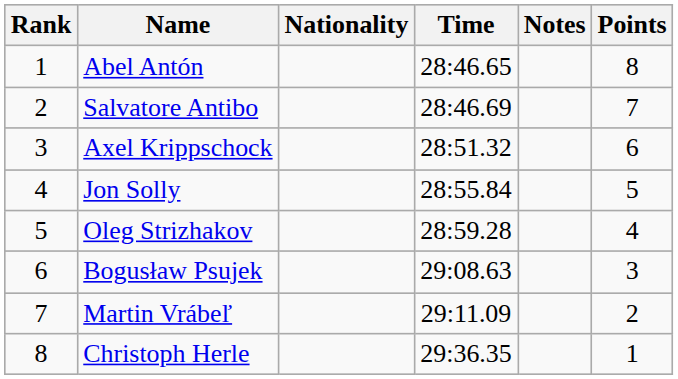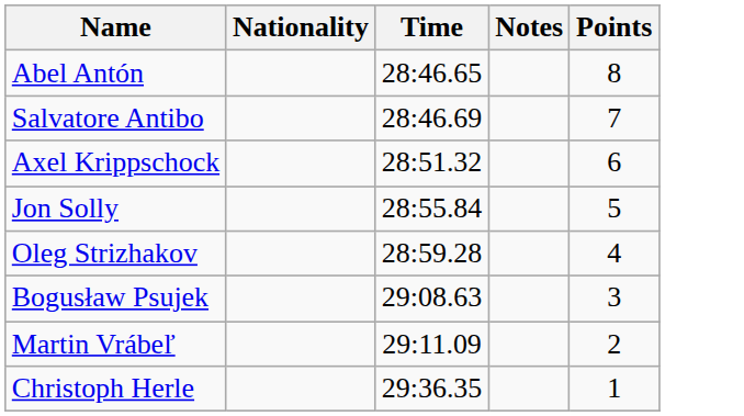 <table class="wikitable sortable" style="text-align:center">
 <tr>
-<th>Rank</th>
 <th>Name</th>
 <th>Nationality</th>
 <th>Time</th>
 <th>Notes</th>
 <th>Points</th>
 </tr>
 <tr>
-<td>1</td>
 <td align=left><a href='#'>Abel Antón</a></td>
 <td align=left></td>
 <td>28:46.65</td>
 <td></td>
 <td>8</td>
 </tr>
 <tr>
-<td>2</td>
 <td align=left><a href='#'>Salvatore Antibo</a></td>
 <td align=left></td>
 <td>28:46.69</td>
 <td></td>
 <td>7</td>
 </tr>
 <tr>
-<td>3</td>
 <td align=left><a href='#'>Axel Krippschock</a></td>
 <td align=left></td>
 <td>28:51.32</td>
 <td></td>
 <td>6</td>
 </tr>
 <tr>
-<td>4</td>
 <td align=left><a href='#'>Jon Solly</a></td>
 <td align=left></td>
 <td>28:55.84</td>
 <td></td>
 <td>5</td>
 </tr>
 <tr>
-<td>5</td>
 <td align=left><a href='#'>Oleg Strizhakov</a></td>
 <td align=left></td>
 <td>28:59.28</td>
 <td></td>
 <td>4</td>
 </tr>
 <tr>
-<td>6</td>
 <td align=left><a href='#'>Bogusław Psujek</a></td>
 <td align=left></td>
 <td>29:08.63</td>
 <td></td>
 <td>3</td>
 </tr>
 <tr>
-<td>7</td>
 <td align=left><a href='#'>Martin Vrábeľ</a></td>
 <td align=left></td>
 <td>29:11.09</td>
 <td></td>
 <td>2</td>
 </tr>
 <tr>
-<td>8</td>
 <td align=left><a href='#'>Christoph Herle</a></td>
 <td align=left></td>
 <td>29:36.35</td>
 <td></td>
 <td>1</td>
 </tr>
 </table>
